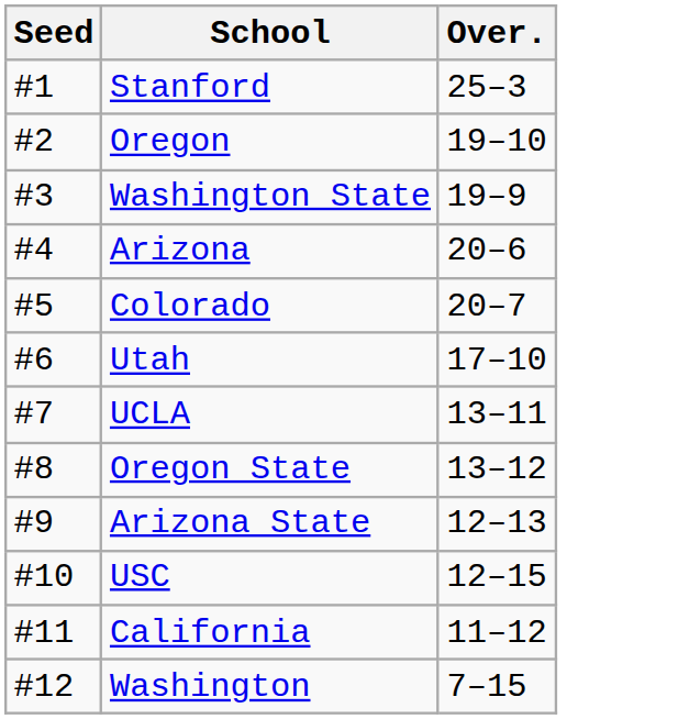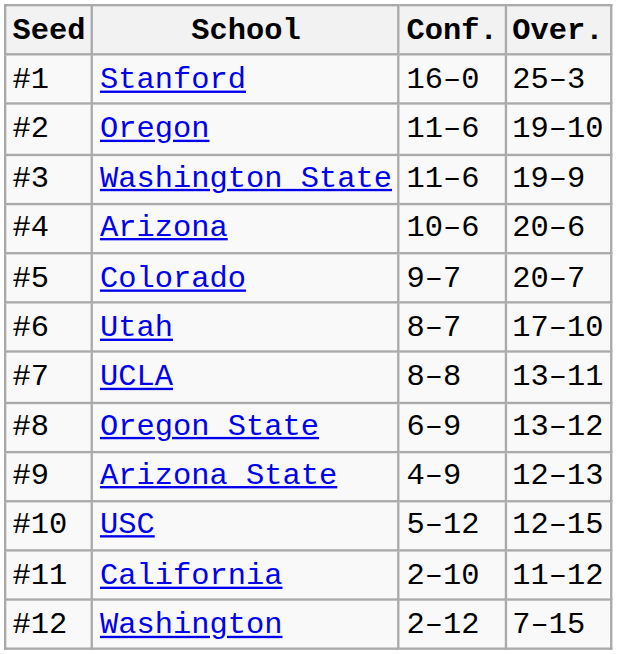 <table class="wikitable">
 <tr>
 <th>Seed</th>
 <th>School</th>
+<th>Conf.</th>
 <th>Over.</th>
 </tr>
 <tr>
 <td>#1</td>
 <td><a href='#'>Stanford</a></td>
+<td>16–0</td>
 <td>25–3</td>
 </tr>
 <tr>
 <td>#2</td>
 <td><a href='#'>Oregon</a></td>
+<td>11–6</td>
 <td>19–10</td>
 </tr>
 <tr>
 <td>#3</td>
 <td><a href='#'>Washington State</a></td>
+<td>11–6</td>
 <td>19–9</td>
 </tr>
 <tr>
 <td>#4</td>
 <td><a href='#'>Arizona</a></td>
+<td>10–6</td>
 <td>20–6</td>
 </tr>
 <tr>
 <td>#5</td>
 <td><a href='#'>Colorado</a></td>
+<td>9–7</td>
 <td>20–7</td>
 </tr>
 <tr>
 <td>#6</td>
 <td><a href='#'>Utah</a></td>
+<td>8–7</td>
 <td>17–10</td>
 </tr>
 <tr>
 <td>#7</td>
 <td><a href='#'>UCLA</a></td>
+<td>8–8</td>
 <td>13–11</td>
 </tr>
 <tr>
 <td>#8</td>
 <td><a href='#'>Oregon State</a></td>
+<td>6–9</td>
 <td>13–12</td>
 </tr>
 <tr>
 <td>#9</td>
 <td><a href='#'>Arizona State</a></td>
+<td>4–9</td>
 <td>12–13</td>
 </tr>
 <tr>
 <td>#10</td>
 <td><a href='#'>USC</a></td>
+<td>5–12</td>
 <td>12–15</td>
 </tr>
 <tr>
 <td>#11</td>
 <td><a href='#'>California</a></td>
+<td>2–10</td>
 <td>11–12</td>
 </tr>
 <tr>
 <td>#12</td>
 <td><a href='#'>Washington</a></td>
+<td>2–12</td>
 <td>7–15</td>
 </tr>
 </table>
